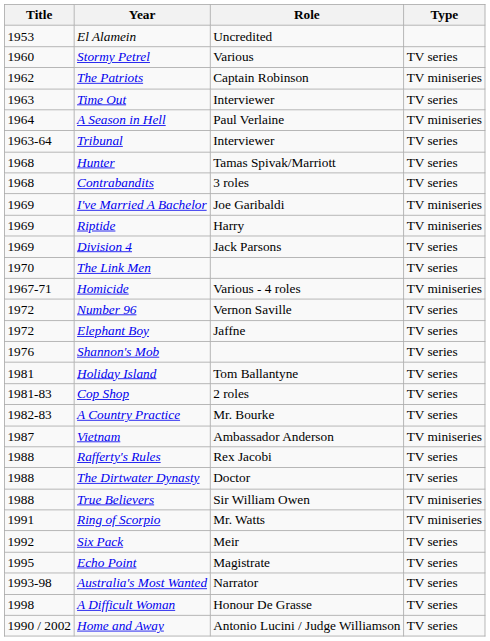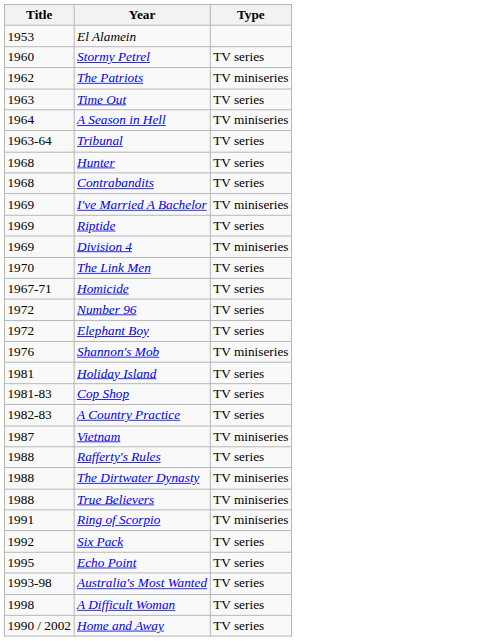 <table class="wikitable">
 <tr>
 <th>Title</th>
 <th>Year</th>
-<th>Role</th>
 <th>Type</th>
 </tr>
 <tr>
 <td>1953</td>
 <td><em>El Alamein</em></td>
-<td>Uncredited</td>
 <td></td>
 </tr>
 <tr>
 <td>1960</td>
 <td><em><a href='#'>Stormy Petrel</a></em></td>
-<td>Various</td>
 <td>TV series</td>
 </tr>
 <tr>
 <td>1962</td>
 <td><em><a href='#'>The Patriots</a></em></td>
-<td>Captain Robinson</td>
 <td>TV miniseries</td>
 </tr>
 <tr>
 <td>1963</td>
 <td><em><a href='#'>Time Out</a></em></td>
-<td>Interviewer</td>
 <td>TV series</td>
 </tr>
 <tr>
 <td>1964</td>
 <td><em><a href='#'>A Season in Hell</a></em></td>
-<td>Paul Verlaine</td>
 <td>TV miniseries</td>
 </tr>
 <tr>
 <td>1963-64</td>
 <td><em><a href='#'>Tribunal</a></em></td>
-<td>Interviewer</td>
 <td>TV series</td>
 </tr>
 <tr>
 <td>1968</td>
 <td><em><a href='#'>Hunter</a></em></td>
-<td>Tamas Spivak/Marriott</td>
 <td>TV series</td>
 </tr>
 <tr>
 <td>1968</td>
 <td><em><a href='#'>Contrabandits</a></em></td>
-<td>3 roles</td>
 <td>TV series</td>
 </tr>
 <tr>
 <td>1969</td>
 <td><em><a href='#'>I've Married A Bachelor</a></em></td>
-<td>Joe Garibaldi</td>
 <td>TV miniseries</td>
 </tr>
 <tr>
 <td>1969</td>
 <td><em><a href='#'>Riptide</a></em></td>
-<td>Harry</td>
-<td>TV miniseries</td>
+<td>TV series</td>
 </tr>
 <tr>
 <td>1969</td>
 <td><em><a href='#'>Division 4</a></em></td>
-<td>Jack Parsons</td>
-<td>TV series</td>
+<td>TV miniseries</td>
 </tr>
 <tr>
 <td>1970</td>
 <td><em><a href='#'>The Link Men</a></em></td>
-<td></td>
 <td>TV series</td>
 </tr>
 <tr>
 <td>1967-71</td>
 <td><em><a href='#'>Homicide</a></em></td>
-<td>Various - 4 roles</td>
-<td>TV miniseries</td>
+<td>TV series</td>
 </tr>
 <tr>
 <td>1972</td>
 <td><em><a href='#'>Number 96</a></em></td>
-<td>Vernon Saville</td>
 <td>TV series</td>
 </tr>
 <tr>
 <td>1972</td>
 <td><em><a href='#'>Elephant Boy</a></em></td>
-<td>Jaffne</td>
 <td>TV series</td>
 </tr>
 <tr>
 <td>1976</td>
 <td><em><a href='#'>Shannon's Mob</a></em></td>
-<td></td>
-<td>TV series</td>
+<td>TV miniseries</td>
 </tr>
 <tr>
 <td>1981</td>
 <td><em><a href='#'>Holiday Island</a></em></td>
-<td>Tom Ballantyne</td>
 <td>TV series</td>
 </tr>
 <tr>
 <td>1981-83</td>
 <td><em><a href='#'>Cop Shop</a></em></td>
-<td>2 roles</td>
 <td>TV series</td>
 </tr>
 <tr>
 <td>1982-83</td>
 <td><em><a href='#'>A Country Practice</a></em></td>
-<td>Mr. Bourke</td>
 <td>TV series</td>
 </tr>
 <tr>
 <td>1987</td>
 <td><em><a href='#'>Vietnam</a></em></td>
-<td>Ambassador Anderson</td>
 <td>TV miniseries</td>
 </tr>
 <tr>
 <td>1988</td>
 <td><em><a href='#'>Rafferty's Rules</a></em></td>
-<td>Rex Jacobi</td>
 <td>TV series</td>
 </tr>
 <tr>
 <td>1988</td>
 <td><em><a href='#'>The Dirtwater Dynasty</a></em></td>
-<td>Doctor</td>
-<td>TV series</td>
+<td>TV miniseries</td>
 </tr>
 <tr>
 <td>1988</td>
 <td><em><a href='#'>True Believers</a></em></td>
-<td>Sir William Owen</td>
 <td>TV miniseries</td>
 </tr>
 <tr>
 <td>1991</td>
 <td><em><a href='#'>Ring of Scorpio</a></em></td>
-<td>Mr. Watts</td>
 <td>TV miniseries</td>
 </tr>
 <tr>
 <td>1992</td>
 <td><em><a href='#'>Six Pack</a></em></td>
-<td>Meir</td>
 <td>TV series</td>
 </tr>
 <tr>
 <td>1995</td>
 <td><em><a href='#'>Echo Point</a></em></td>
-<td>Magistrate</td>
 <td>TV series</td>
 </tr>
 <tr>
 <td>1993-98</td>
 <td><em><a href='#'>Australia's Most Wanted</a></em></td>
-<td>Narrator</td>
 <td>TV series</td>
 </tr>
 <tr>
 <td>1998</td>
 <td><em><a href='#'>A Difficult Woman</a></em></td>
-<td>Honour De Grasse</td>
 <td>TV series</td>
 </tr>
 <tr>
 <td>1990 / 2002</td>
 <td><em><a href='#'>Home and Away</a></em></td>
-<td>Antonio Lucini / Judge Williamson</td>
 <td>TV series</td>
 </tr>
 </table>
